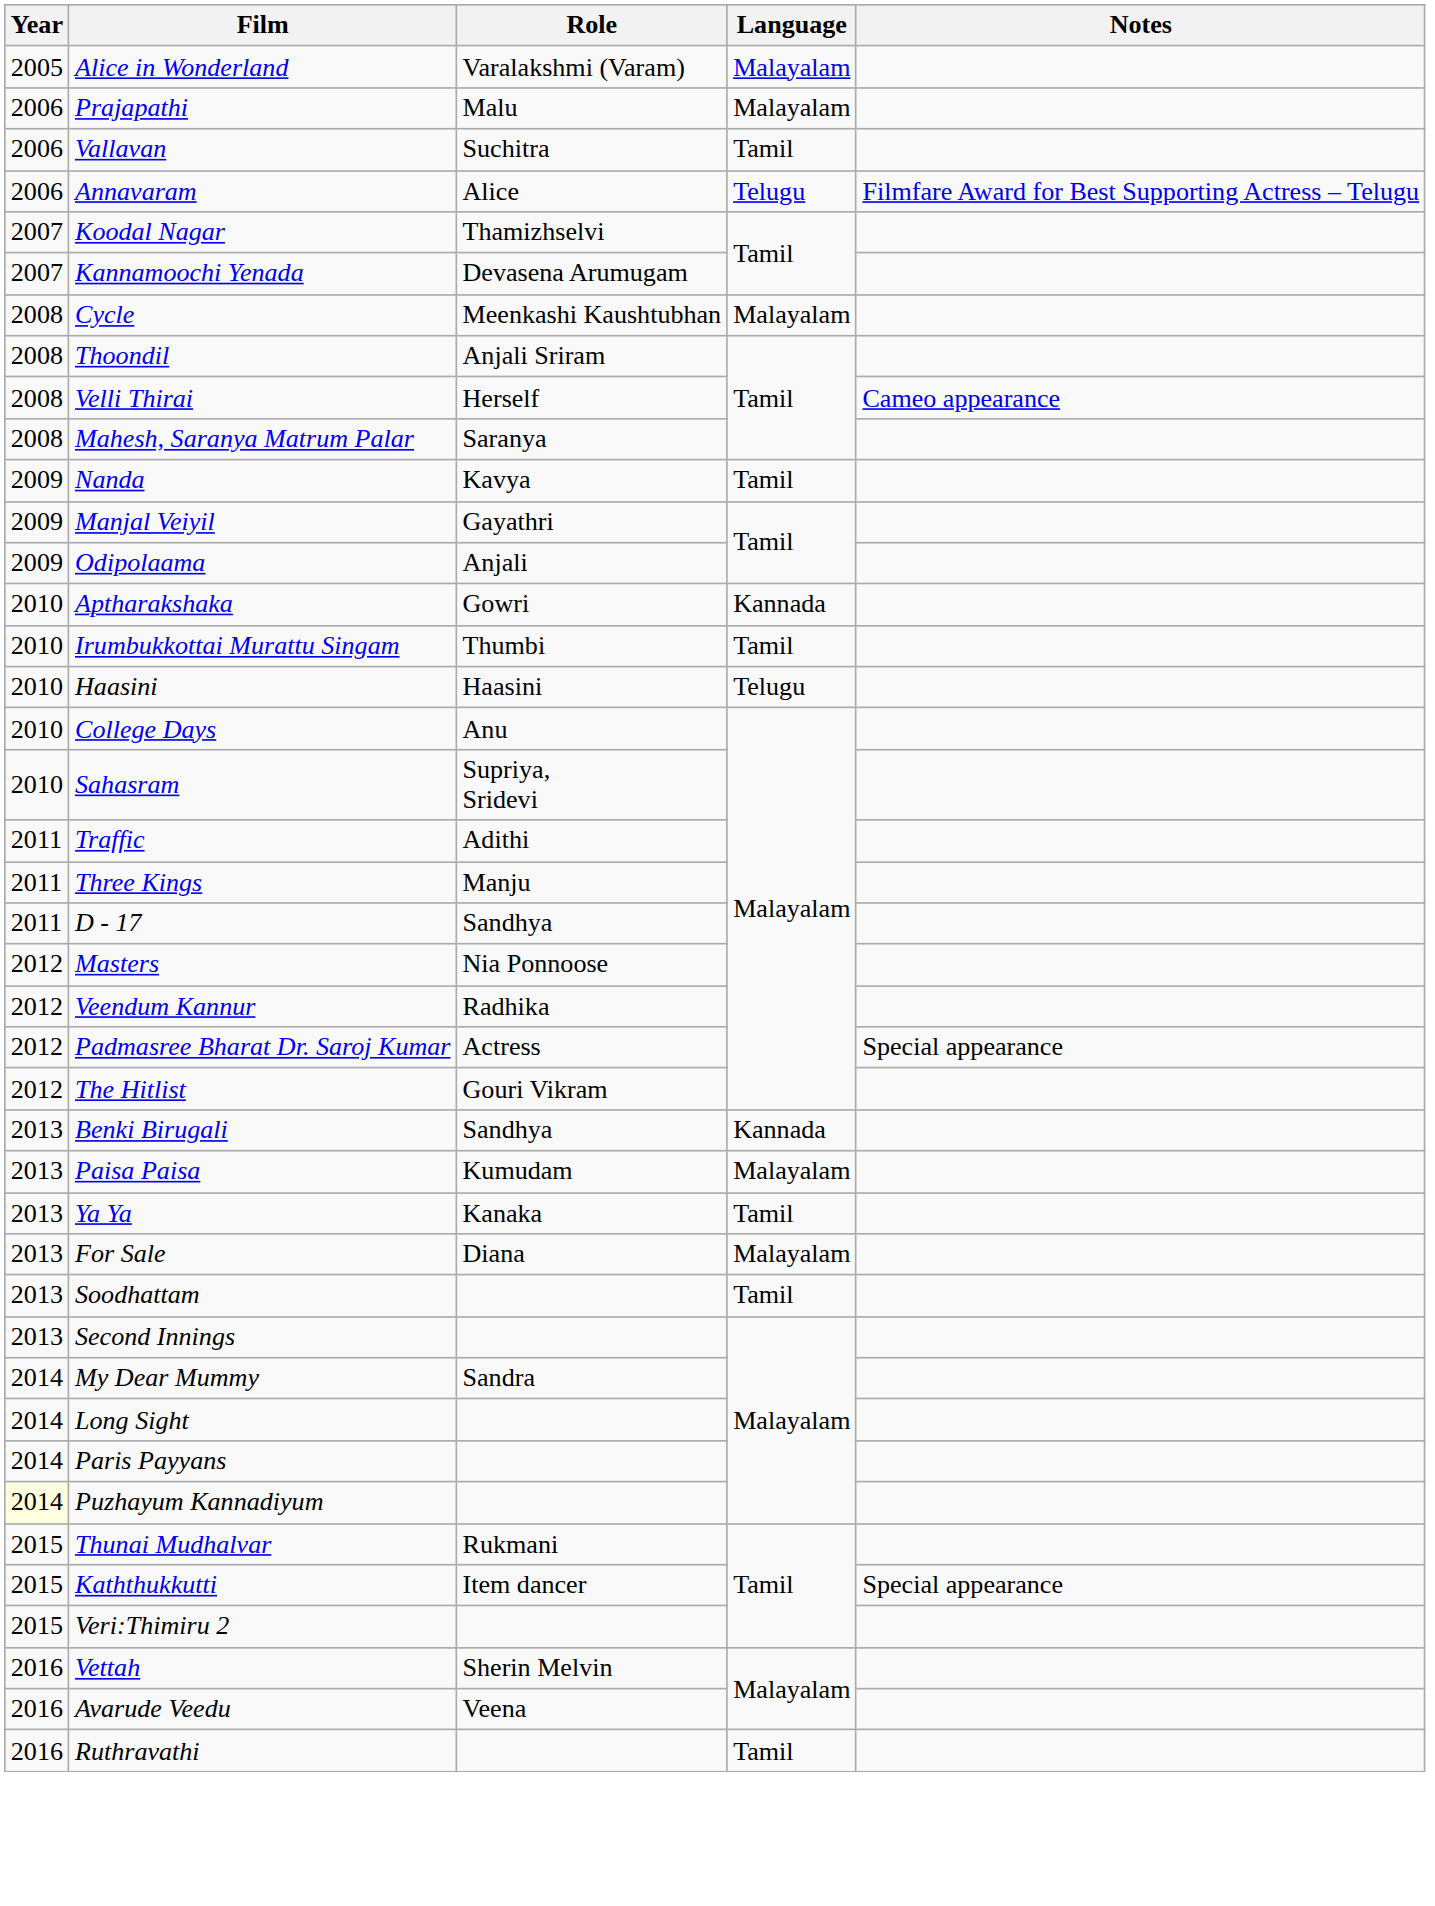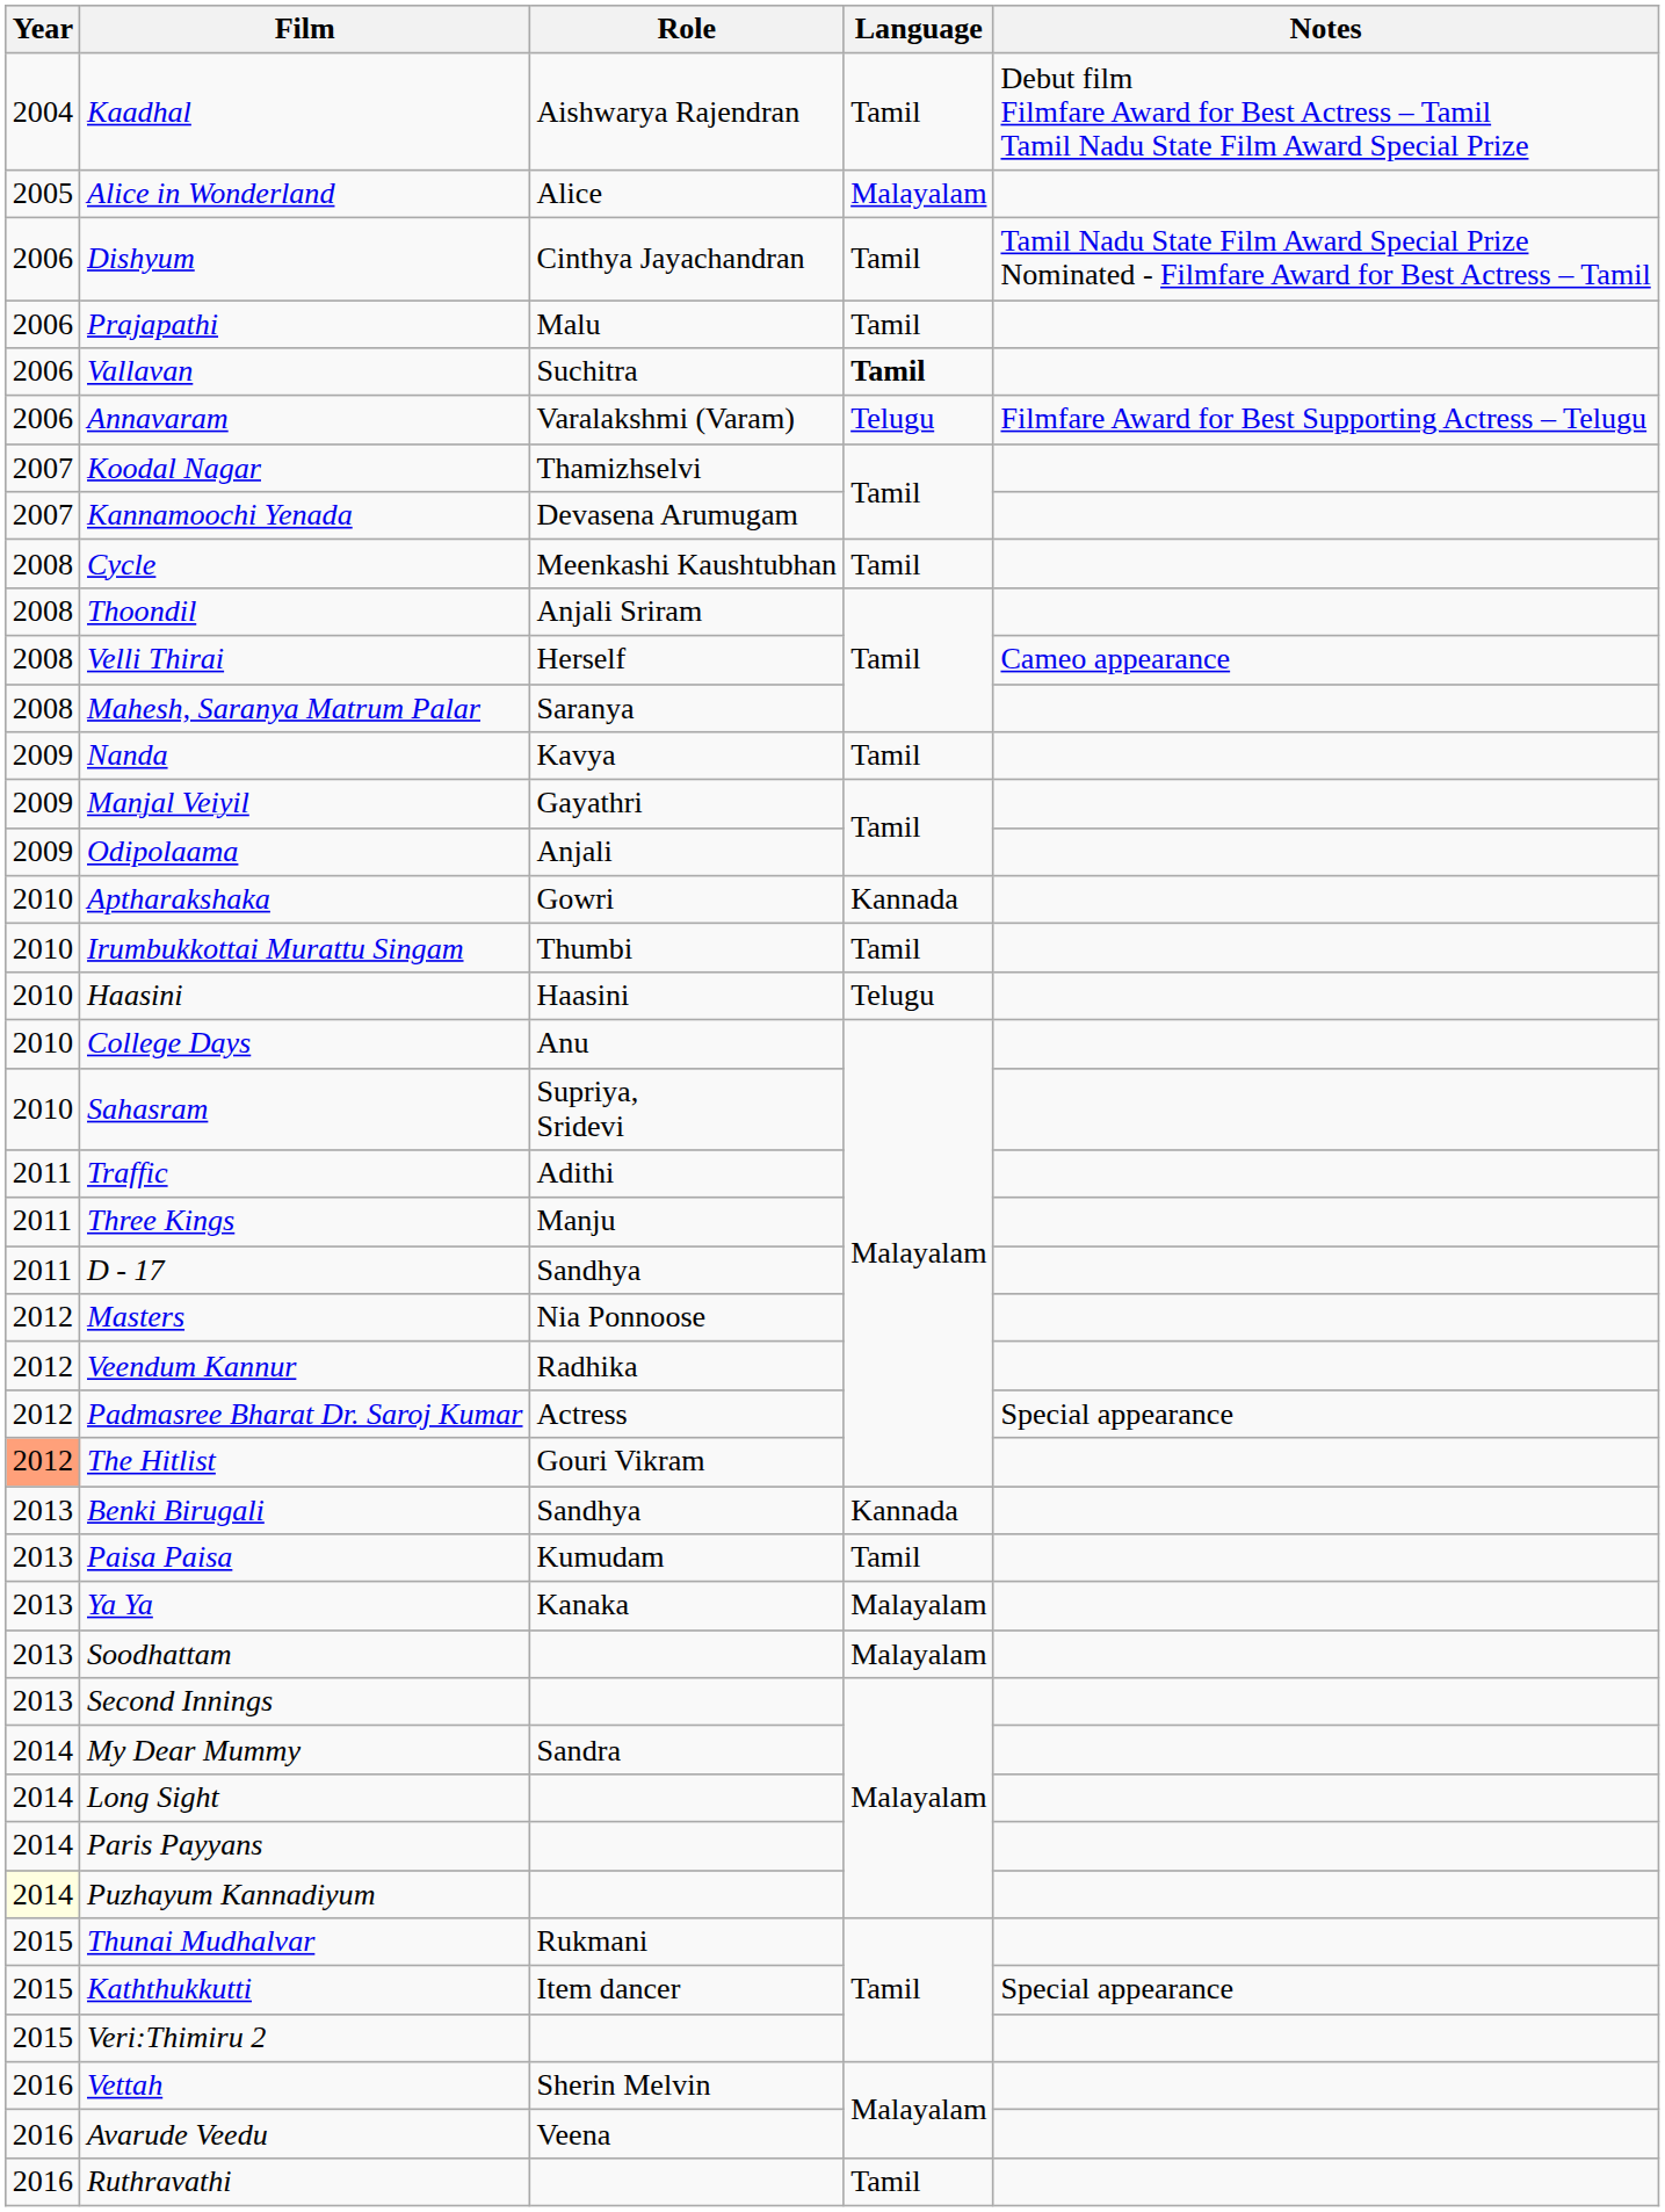 <table class="wikitable sortable">
 <tr>
 <th>Year</th>
 <th>Film</th>
 <th>Role</th>
 <th>Language</th>
 <th>Notes</th>
 </tr>
 <tr>
+<td>2004</td>
+<td><em><a href='#'>Kaadhal</a></em></td>
+<td>Aishwarya Rajendran</td>
+<td>Tamil</td>
+<td>Debut film<br><a href='#'>Filmfare Award for Best Actress – Tamil</a><br><a href='#'>Tamil Nadu State Film Award Special Prize</a></td>
+</tr>
+<tr>
 <td>2005</td>
 <td><em><a href='#'>Alice in Wonderland</a></em></td>
-<td>Varalakshmi (Varam)</td>
+<td>Alice</td>
 <td><a href='#'>Malayalam</a></td>
 <td></td>
 </tr>
 <tr>
 <td>2006</td>
+<td><em><a href='#'>Dishyum</a></em></td>
+<td>Cinthya Jayachandran</td>
+<td>Tamil</td>
+<td><a href='#'>Tamil Nadu State Film Award Special Prize</a><br> Nominated - <a href='#'>Filmfare Award for Best Actress – Tamil</a></td>
+</tr>
+<tr>
+<td>2006</td>
 <td><em><a href='#'>Prajapathi</a></em></td>
 <td>Malu</td>
-<td>Malayalam</td>
+<td>Tamil</td>
 <td></td>
 </tr>
 <tr>
 <td>2006</td>
 <td><em><a href='#'>Vallavan</a></em></td>
 <td>Suchitra</td>
-<td>Tamil</td>
+<td><strong>Tamil</strong></td>
 <td></td>
 </tr>
 <tr>
 <td>2006</td>
 <td><em><a href='#'>Annavaram</a></em></td>
-<td>Alice</td>
+<td>Varalakshmi (Varam)</td>
 <td><a href='#'>Telugu</a></td>
 <td><a href='#'>Filmfare Award for Best Supporting Actress – Telugu</a></td>
 </tr>
 <tr>
 <td>2007</td>
 <td><em><a href='#'>Koodal Nagar</a></em></td>
 <td>Thamizhselvi</td>
 <td rowspan="2">Tamil</td>
 <td></td>
 </tr>
 <tr>
 <td>2007</td>
 <td><em><a href='#'>Kannamoochi Yenada</a></em></td>
 <td>Devasena Arumugam</td>
 <td></td>
 </tr>
 <tr>
 <td>2008</td>
 <td><em><a href='#'>Cycle</a></em></td>
 <td>Meenkashi Kaushtubhan</td>
-<td>Malayalam</td>
+<td>Tamil</td>
 <td></td>
 </tr>
 <tr>
 <td>2008</td>
 <td><em><a href='#'>Thoondil</a></em></td>
 <td>Anjali Sriram</td>
 <td rowspan="3">Tamil</td>
 <td></td>
 </tr>
 <tr>
 <td>2008</td>
 <td><em><a href='#'>Velli Thirai</a></em></td>
 <td>Herself</td>
 <td><a href='#'>Cameo appearance</a></td>
 </tr>
 <tr>
 <td>2008</td>
 <td><em><a href='#'>Mahesh, Saranya Matrum Palar</a></em></td>
 <td>Saranya</td>
 <td></td>
 </tr>
 <tr>
 <td>2009</td>
 <td><em><a href='#'>Nanda</a></em></td>
 <td>Kavya</td>
 <td>Tamil</td>
 <td></td>
 </tr>
 <tr>
 <td>2009</td>
 <td><em><a href='#'>Manjal Veiyil</a></em></td>
 <td>Gayathri</td>
 <td rowspan="2">Tamil</td>
 <td></td>
 </tr>
 <tr>
 <td>2009</td>
 <td><em><a href='#'>Odipolaama</a></em></td>
 <td>Anjali</td>
 <td></td>
 </tr>
 <tr>
 <td>2010</td>
 <td><em><a href='#'>Aptharakshaka</a></em></td>
 <td>Gowri</td>
 <td>Kannada</td>
 <td></td>
 </tr>
 <tr>
 <td>2010</td>
 <td><em><a href='#'>Irumbukkottai Murattu Singam</a></em></td>
 <td>Thumbi</td>
 <td>Tamil</td>
 <td></td>
 </tr>
 <tr>
 <td>2010</td>
 <td><em>Haasini</em></td>
 <td>Haasini</td>
 <td>Telugu</td>
 <td></td>
 </tr>
 <tr>
 <td>2010</td>
 <td><em><a href='#'>College Days</a></em></td>
 <td>Anu</td>
 <td rowspan="9">Malayalam</td>
 <td></td>
 </tr>
 <tr>
 <td>2010</td>
 <td><em><a href='#'>Sahasram</a></em></td>
 <td>Supriya,<br>Sridevi</td>
 <td></td>
 </tr>
 <tr>
 <td>2011</td>
 <td><em><a href='#'>Traffic</a></em></td>
 <td>Adithi</td>
 <td></td>
 </tr>
 <tr>
 <td>2011</td>
 <td><em><a href='#'>Three Kings</a></em></td>
 <td>Manju</td>
 <td></td>
 </tr>
 <tr>
 <td>2011</td>
 <td><em>D - 17</em></td>
 <td>Sandhya</td>
 <td></td>
 </tr>
 <tr>
 <td>2012</td>
 <td><em><a href='#'>Masters</a></em></td>
 <td>Nia Ponnoose</td>
 <td></td>
 </tr>
 <tr>
 <td>2012</td>
 <td><em><a href='#'>Veendum Kannur</a></em></td>
 <td>Radhika</td>
 <td></td>
 </tr>
 <tr>
 <td>2012</td>
 <td><em><a href='#'>Padmasree Bharat Dr. Saroj Kumar</a></em></td>
 <td>Actress</td>
 <td>Special appearance</td>
 </tr>
 <tr>
-<td>2012</td>
+<td style="background: lightsalmon;">2012</td>
 <td><em><a href='#'>The Hitlist</a></em></td>
 <td>Gouri Vikram</td>
 <td></td>
 </tr>
 <tr>
 <td>2013</td>
 <td><em><a href='#'>Benki Birugali</a></em></td>
 <td>Sandhya</td>
 <td>Kannada</td>
 <td></td>
 </tr>
 <tr>
 <td>2013</td>
 <td><em><a href='#'>Paisa Paisa</a></em></td>
 <td>Kumudam</td>
-<td>Malayalam</td>
+<td>Tamil</td>
 <td></td>
 </tr>
 <tr>
 <td>2013</td>
 <td><em><a href='#'>Ya Ya</a></em></td>
 <td>Kanaka</td>
-<td>Tamil</td>
-<td></td>
-</tr>
-<tr>
-<td>2013</td>
-<td><em>For Sale</em></td>
-<td>Diana</td>
 <td>Malayalam</td>
 <td></td>
 </tr>
 <tr>
 <td>2013</td>
 <td><em>Soodhattam</em></td>
 <td></td>
-<td>Tamil</td>
+<td>Malayalam</td>
 <td></td>
 </tr>
 <tr>
 <td>2013</td>
 <td><em>Second Innings</em></td>
 <td></td>
 <td rowspan="5">Malayalam</td>
 <td></td>
 </tr>
 <tr>
 <td>2014</td>
 <td><em>My Dear Mummy</em></td>
 <td>Sandra</td>
 <td></td>
 </tr>
 <tr>
 <td>2014</td>
 <td><em>Long Sight</em></td>
 <td></td>
 <td></td>
 </tr>
 <tr>
 <td>2014</td>
 <td><em>Paris Payyans</em></td>
 <td></td>
 <td></td>
 </tr>
 <tr>
 <td style="background: lightyellow;">2014</td>
 <td><em>Puzhayum Kannadiyum</em></td>
 <td></td>
 <td></td>
 </tr>
 <tr>
 <td>2015</td>
 <td><em><a href='#'>Thunai Mudhalvar</a></em></td>
 <td>Rukmani</td>
 <td rowspan="3">Tamil</td>
 <td></td>
 </tr>
 <tr>
 <td>2015</td>
 <td><em><a href='#'>Kaththukkutti</a></em></td>
 <td>Item dancer</td>
 <td>Special appearance</td>
 </tr>
 <tr>
 <td>2015</td>
 <td><em>Veri:Thimiru 2</em></td>
 <td></td>
 <td></td>
 </tr>
 <tr>
 <td>2016</td>
 <td><em><a href='#'>Vettah</a></em></td>
 <td>Sherin Melvin</td>
 <td rowspan="2">Malayalam</td>
 <td></td>
 </tr>
 <tr>
 <td>2016</td>
 <td><em>Avarude Veedu</em></td>
 <td>Veena</td>
 <td></td>
 </tr>
 <tr>
 <td>2016</td>
 <td><em>Ruthravathi</em></td>
 <td></td>
 <td>Tamil</td>
 <td></td>
 </tr>
 </table>
